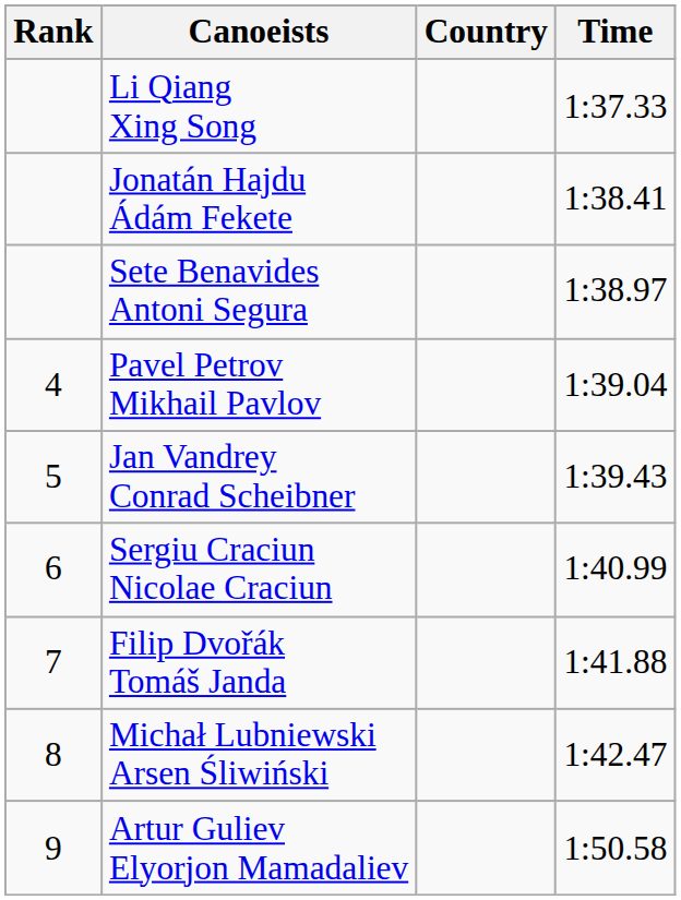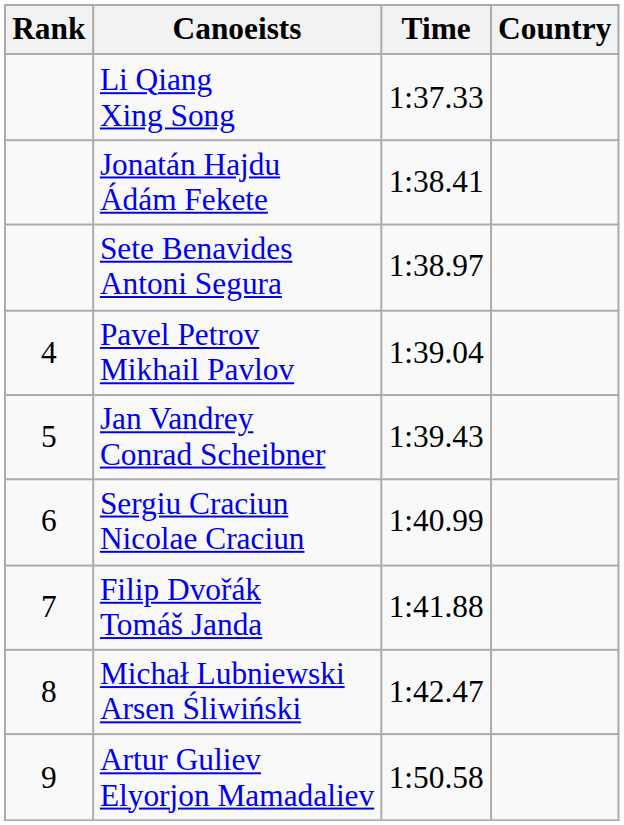 <table class="wikitable" style="text-align:center">
 <tr>
 <th>Rank</th>
 <th>Canoeists</th>
+<th>Time</th>
 <th>Country</th>
-<th>Time</th>
 </tr>
 <tr>
 <td></td>
 <td align="left"><a href='#'>Li Qiang</a><br><a href='#'>Xing Song</a></td>
+<td>1:37.33</td>
 <td align="left"></td>
-<td>1:37.33</td>
 </tr>
 <tr>
 <td></td>
 <td align="left"><a href='#'>Jonatán Hajdu</a><br><a href='#'>Ádám Fekete</a></td>
+<td>1:38.41</td>
 <td align="left"></td>
-<td>1:38.41</td>
 </tr>
 <tr>
 <td></td>
 <td align="left"><a href='#'>Sete Benavides</a><br><a href='#'>Antoni Segura</a></td>
+<td>1:38.97</td>
 <td align="left"></td>
-<td>1:38.97</td>
 </tr>
 <tr>
 <td>4</td>
 <td align="left"><a href='#'>Pavel Petrov</a><br><a href='#'>Mikhail Pavlov</a></td>
+<td>1:39.04</td>
 <td align="left"></td>
-<td>1:39.04</td>
 </tr>
 <tr>
 <td>5</td>
 <td align="left"><a href='#'>Jan Vandrey</a><br><a href='#'>Conrad Scheibner</a></td>
+<td>1:39.43</td>
 <td align="left"></td>
-<td>1:39.43</td>
 </tr>
 <tr>
 <td>6</td>
 <td align="left"><a href='#'>Sergiu Craciun</a><br><a href='#'>Nicolae Craciun</a></td>
+<td>1:40.99</td>
 <td align="left"></td>
-<td>1:40.99</td>
 </tr>
 <tr>
 <td>7</td>
 <td align="left"><a href='#'>Filip Dvořák</a><br><a href='#'>Tomáš Janda</a></td>
+<td>1:41.88</td>
 <td align="left"></td>
-<td>1:41.88</td>
 </tr>
 <tr>
 <td>8</td>
 <td align="left"><a href='#'>Michał Lubniewski</a><br><a href='#'>Arsen Śliwiński</a></td>
+<td>1:42.47</td>
 <td align="left"></td>
-<td>1:42.47</td>
 </tr>
 <tr>
 <td>9</td>
 <td align="left"><a href='#'>Artur Guliev</a><br><a href='#'>Elyorjon Mamadaliev</a></td>
+<td>1:50.58</td>
 <td align="left"></td>
-<td>1:50.58</td>
 </tr>
 </table>
